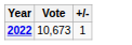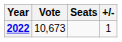 <table class="wikitable" style="text-align:center;">
 <tr>
 <th>Year</th>
 <th>Vote</th>
+<th>Seats</th>
 <th>+/-</th>
 </tr>
 <tr>
 <th><a href='#'>2022</a></th>
 <td>10,673</td>
+<td></td>
 <td> 1</td>
 </tr>
 </table>
